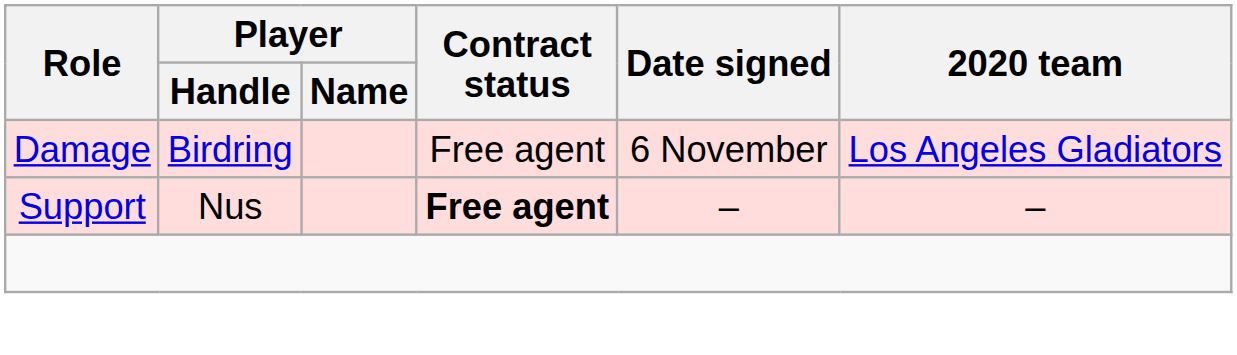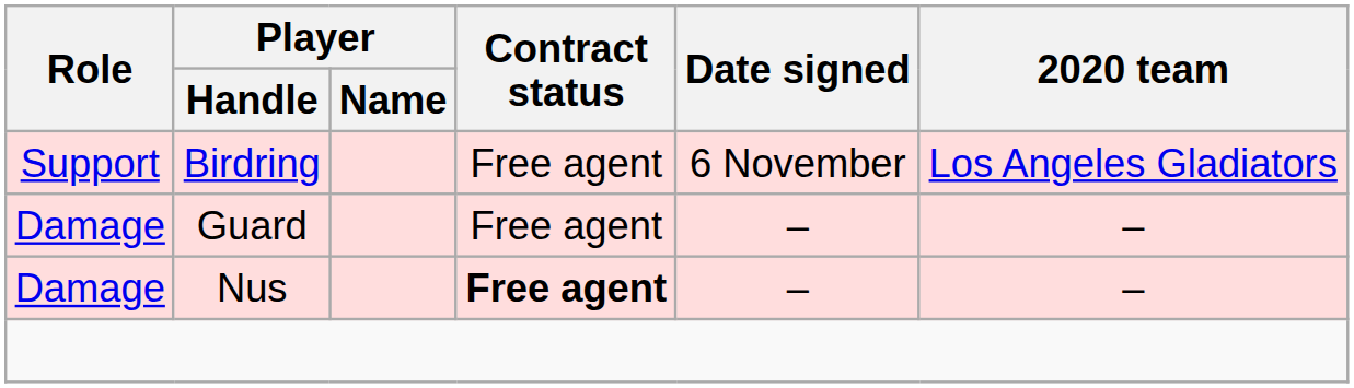 <table class="wikitable sortable floatright" style="font-size: 95%; text-align:center;">
 <tr>
 <th rowspan="2">Role</th>
 <th colspan="2">Player</th>
 <th rowspan="2">Contract<br>status</th>
 <th rowspan="2">Date signed</th>
 <th rowspan="2">2020 team</th>
 </tr>
 <tr>
 <th>Handle</th>
 <th>Name</th>
 </tr>
 <tr style="background:#fdd;">
-<td><a href='#'>Damage</a></td>
+<td><a href='#'>Support</a></td>
 <td><a href='#'>Birdring</a></td>
 <td></td>
 <td>Free agent</td>
 <td>6 November</td>
 <td><a href='#'>Los Angeles Gladiators</a></td>
 </tr>
 <tr style="background:#fdd;">
-<td><a href='#'>Support</a></td>
+<td><a href='#'>Damage</a></td>
+<td>Guard</td>
+<td></td>
+<td>Free agent</td>
+<td>–</td>
+<td>–</td>
+</tr>
+<tr style="background:#fdd;">
+<td><a href='#'>Damage</a></td>
 <td>Nus</td>
 <td></td>
 <td><strong>Free agent</strong></td>
 <td>–</td>
 <td>–</td>
 </tr>
 <tr class="sortbottom">
 <td colspan="6"><br></td>
 </tr>
 </table>
